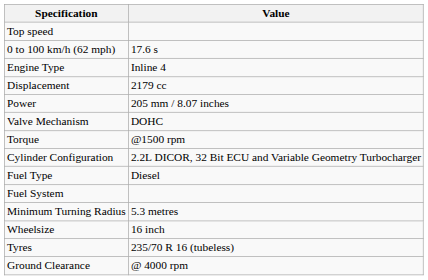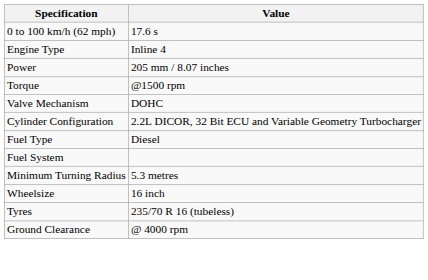 <table class="wikitable">
 <tr>
 <th>Specification</th>
 <th>Value</th>
-</tr>
-<tr>
-<td>Top speed</td>
-<td></td>
 </tr>
 <tr>
 <td>0 to 100 km/h (62 mph)</td>
 <td>17.6 s</td>
 </tr>
 <tr>
 <td>Engine Type</td>
 <td>Inline 4</td>
 </tr>
 <tr>
-<td>Displacement</td>
-<td>2179 cc</td>
-</tr>
-<tr>
 <td>Power</td>
 <td>205 mm / 8.07 inches</td>
 </tr>
 <tr>
+<td>Torque</td>
+<td> @1500 rpm</td>
+</tr>
+<tr>
 <td>Valve Mechanism</td>
 <td>DOHC</td>
-</tr>
-<tr>
-<td>Torque</td>
-<td> @1500 rpm</td>
 </tr>
 <tr>
 <td>Cylinder Configuration</td>
 <td>2.2L DICOR, 32 Bit ECU and Variable Geometry Turbocharger</td>
 </tr>
 <tr>
 <td>Fuel Type</td>
 <td>Diesel</td>
 </tr>
 <tr>
 <td>Fuel System</td>
 <td></td>
 </tr>
 <tr>
 <td>Minimum Turning Radius</td>
 <td>5.3 metres</td>
 </tr>
 <tr>
 <td>Wheelsize</td>
 <td>16 inch</td>
 </tr>
 <tr>
 <td>Tyres</td>
 <td>235/70 R 16 (tubeless)</td>
 </tr>
 <tr>
 <td>Ground Clearance</td>
 <td> @ 4000 rpm</td>
 </tr>
 </table>
